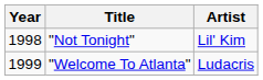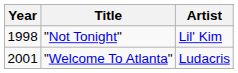 <table class="wikitable" style="font-size: 95%;">
 <tr>
 <th>Year</th>
 <th>Title</th>
 <th>Artist</th>
 </tr>
 <tr>
 <td>1998</td>
 <td>"<a href='#'>Not Tonight</a>"</td>
 <td><a href='#'>Lil' Kim</a></td>
 </tr>
 <tr>
-<td>1999</td>
+<td>2001</td>
 <td>"<a href='#'>Welcome To Atlanta</a>"</td>
 <td><a href='#'>Ludacris</a></td>
 </tr>
 </table>
